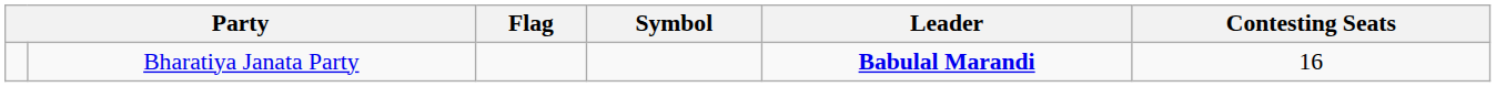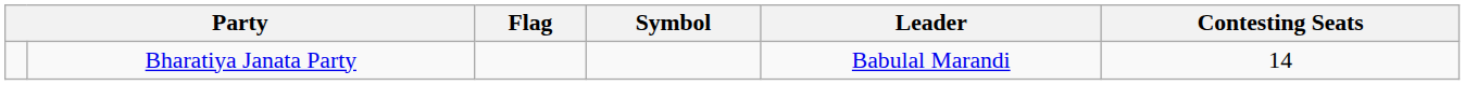 <table class="wikitable " width="50%" style="text-align:center">
 <tr>
 <th colspan="2">Party</th>
 <th>Flag</th>
 <th>Symbol</th>
 <th>Leader</th>
 <th>Contesting Seats</th>
 </tr>
 <tr>
 <td></td>
 <td><a href='#'>Bharatiya Janata Party</a></td>
 <td></td>
 <td></td>
-<td><strong><a href='#'>Babulal Marandi</a></strong></td>
-<td>16</td>
+<td><a href='#'>Babulal Marandi</a></td>
+<td>14</td>
 </tr>
 </table>
